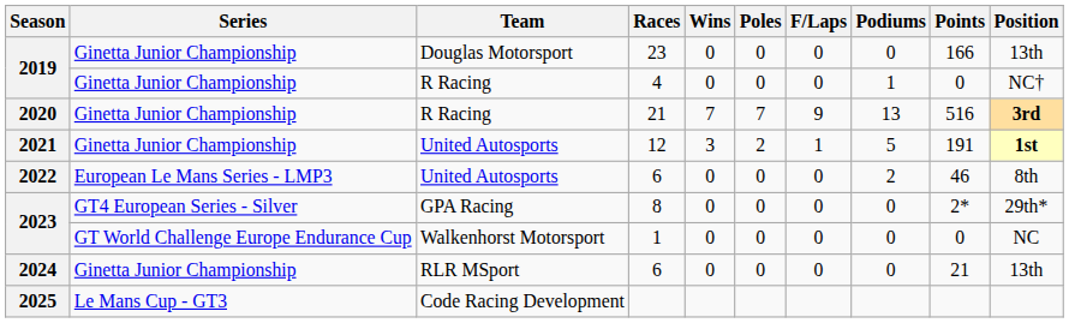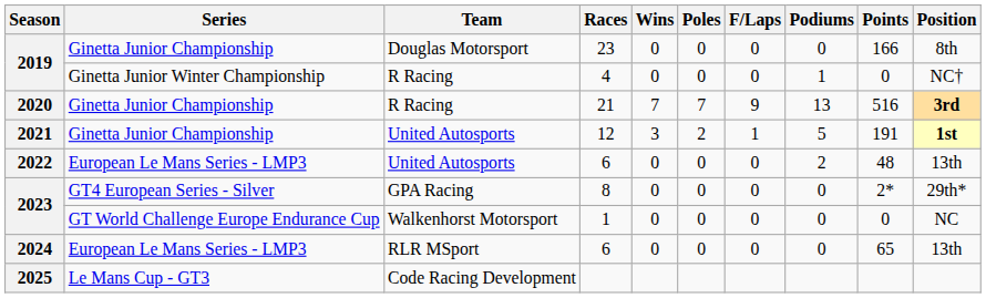 <table class="wikitable" style="font-size: 90%; text-align:center">
 <tr>
 <th>Season</th>
 <th>Series</th>
 <th>Team</th>
 <th>Races</th>
 <th>Wins</th>
 <th>Poles</th>
 <th>F/Laps</th>
 <th>Podiums</th>
 <th>Points</th>
 <th>Position</th>
 </tr>
 <tr>
 <th rowspan="2">2019</th>
 <td align="left"><a href='#'>Ginetta Junior Championship</a></td>
 <td align="left">Douglas Motorsport</td>
 <td>23</td>
 <td>0</td>
 <td>0</td>
 <td>0</td>
 <td>0</td>
 <td>166</td>
-<td>13th</td>
+<td>8th</td>
 </tr>
 <tr>
-<td align="left"><a href='#'>Ginetta Junior Championship</a></td>
+<td align="left">Ginetta Junior Winter Championship</td>
 <td align="left">R Racing</td>
 <td>4</td>
 <td>0</td>
 <td>0</td>
 <td>0</td>
 <td>1</td>
 <td>0</td>
 <td>NC†</td>
 </tr>
 <tr>
 <th>2020</th>
 <td align="left"><a href='#'>Ginetta Junior Championship</a></td>
 <td align="left">R Racing</td>
 <td>21</td>
 <td>7</td>
 <td>7</td>
 <td>9</td>
 <td>13</td>
 <td>516</td>
 <td style="background:#FFDF9F;"><strong>3rd</strong></td>
 </tr>
 <tr>
 <th>2021</th>
 <td align="left"><a href='#'>Ginetta Junior Championship</a></td>
 <td align="left"><a href='#'>United Autosports</a></td>
 <td>12</td>
 <td>3</td>
 <td>2</td>
 <td>1</td>
 <td>5</td>
 <td>191</td>
 <td style="background:#FFFFBF;"><strong>1st</strong></td>
 </tr>
 <tr>
 <th>2022</th>
 <td align="left"><a href='#'>European Le Mans Series - LMP3</a></td>
 <td align="left"><a href='#'>United Autosports</a></td>
 <td>6</td>
 <td>0</td>
 <td>0</td>
 <td>0</td>
 <td>2</td>
-<td>46</td>
-<td>8th</td>
+<td>48</td>
+<td>13th</td>
 </tr>
 <tr>
 <th rowspan="2">2023</th>
 <td align=left><a href='#'>GT4 European Series - Silver</a></td>
 <td align=left>GPA Racing</td>
 <td>8</td>
 <td>0</td>
 <td>0</td>
 <td>0</td>
 <td>0</td>
 <td>2*</td>
 <td>29th*</td>
 </tr>
 <tr>
 <td align=left><a href='#'>GT World Challenge Europe Endurance Cup</a></td>
 <td align=left>Walkenhorst Motorsport</td>
 <td>1</td>
 <td>0</td>
 <td>0</td>
 <td>0</td>
 <td>0</td>
 <td>0</td>
 <td>NC</td>
 </tr>
 <tr>
 <th>2024</th>
-<td align="left"><a href='#'>Ginetta Junior Championship</a></td>
+<td align=left><a href='#'>European Le Mans Series - LMP3</a></td>
 <td align=left>RLR MSport</td>
 <td>6</td>
 <td>0</td>
 <td>0</td>
 <td>0</td>
 <td>0</td>
-<td>21</td>
+<td>65</td>
 <td>13th</td>
 </tr>
 <tr>
 <th>2025</th>
 <td align=left><a href='#'>Le Mans Cup - GT3</a></td>
 <td align=left>Code Racing Development</td>
 <td></td>
 <td></td>
 <td></td>
 <td></td>
 <td></td>
 <td></td>
 <td></td>
 </tr>
 </table>
